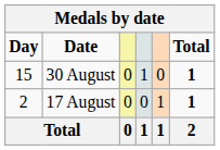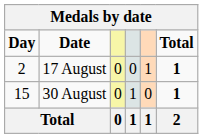 <table class="wikitable" style="font-size:85%; text-align:center;">
 <tr style="background:#efefef;">
 <th colspan=6><strong>Medals by date</strong></th>
 </tr>
 <tr>
 <td><strong>Day</strong></td>
 <td><strong>Date</strong></td>
 <td style="background:#F7F6A8;"></td>
 <td style="background:#DCE5E5;"></td>
 <td style="background:#FFDAB9;"></td>
 <td><strong>Total</strong></td>
 </tr>
 <tr>
+<td>2</td>
+<td>17 August</td>
+<td style="background:#F7F6A8;">0</td>
+<td style="background:#DCE5E5;">0</td>
+<td style="background:#FFDAB9;">1</td>
+<td><strong>1</strong></td>
+</tr>
+<tr>
 <td>15</td>
 <td>30 August</td>
 <td style="background:#F7F6A8;">0</td>
 <td style="background:#DCE5E5;">1</td>
 <td style="background:#FFDAB9;">0</td>
-<td><strong>1</strong></td>
-</tr>
-<tr>
-<td>2</td>
-<td>17 August</td>
-<td style="background:#F7F6A8;">0</td>
-<td style="background:#DCE5E5;">0</td>
-<td style="background:#FFDAB9;">1</td>
 <td><strong>1</strong></td>
 </tr>
 <tr>
 <th colspan="2">Total</th>
 <th>0</th>
 <th>1</th>
 <th>1</th>
 <th>2</th>
 </tr>
 </table>
